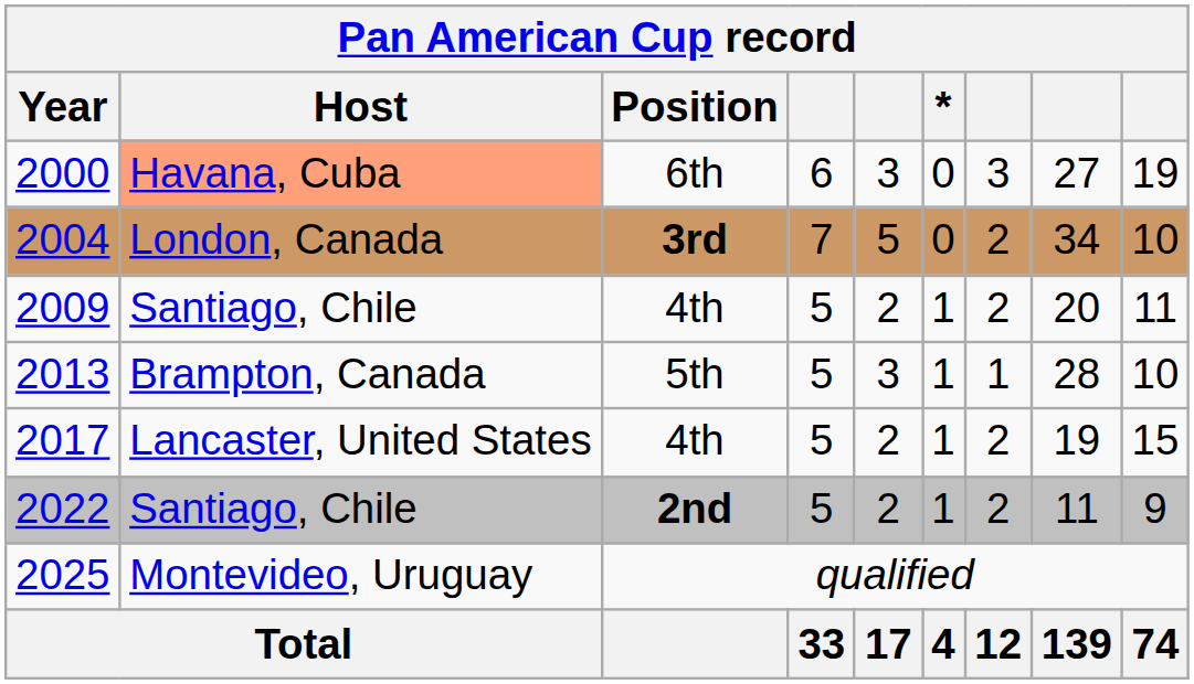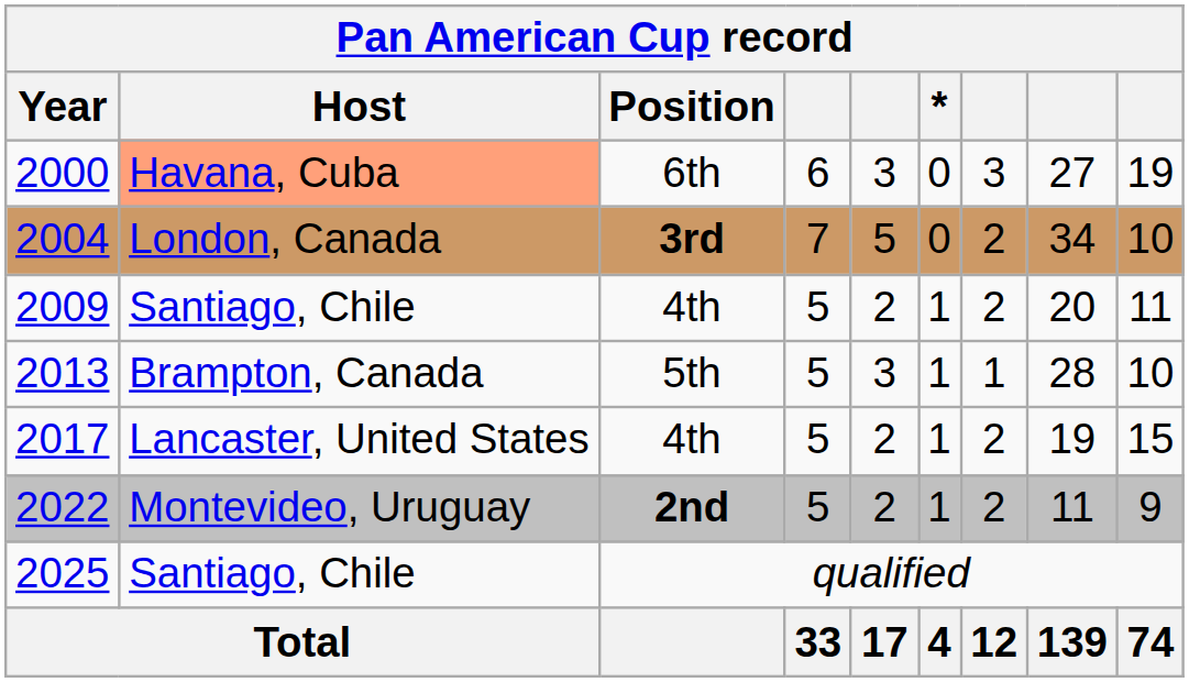 <table class="wikitable" style="text-align: center;">
 <tr>
 <th colspan=9><a href='#'>Pan American Cup</a> record</th>
 </tr>
 <tr>
 <th>Year</th>
 <th>Host</th>
 <th>Position</th>
 <th></th>
 <th></th>
 <th>*</th>
 <th></th>
 <th></th>
 <th></th>
 </tr>
 <tr>
 <td><a href='#'>2000</a></td>
 <td align=left style="background: lightsalmon;"> <a href='#'>Havana</a>, Cuba</td>
 <td>6th</td>
 <td>6</td>
 <td>3</td>
 <td>0</td>
 <td>3</td>
 <td>27</td>
 <td>19</td>
 </tr>
 <tr bgcolor=cc9966>
 <td><a href='#'>2004</a></td>
 <td align=left> <a href='#'>London</a>, Canada</td>
 <td><strong>3rd</strong></td>
 <td>7</td>
 <td>5</td>
 <td>0</td>
 <td>2</td>
 <td>34</td>
 <td>10</td>
 </tr>
 <tr>
 <td><a href='#'>2009</a></td>
 <td align=left> <a href='#'>Santiago</a>, Chile</td>
 <td>4th</td>
 <td>5</td>
 <td>2</td>
 <td>1</td>
 <td>2</td>
 <td>20</td>
 <td>11</td>
 </tr>
 <tr>
 <td><a href='#'>2013</a></td>
 <td align=left> <a href='#'>Brampton</a>, Canada</td>
 <td>5th</td>
 <td>5</td>
 <td>3</td>
 <td>1</td>
 <td>1</td>
 <td>28</td>
 <td>10</td>
 </tr>
 <tr>
 <td><a href='#'>2017</a></td>
 <td align=left> <a href='#'>Lancaster</a>, United States</td>
 <td>4th</td>
 <td>5</td>
 <td>2</td>
 <td>1</td>
 <td>2</td>
 <td>19</td>
 <td>15</td>
 </tr>
 <tr bgcolor=silver>
 <td><a href='#'>2022</a></td>
-<td align=left> <a href='#'>Santiago</a>, Chile</td>
+<td align=left> <a href='#'>Montevideo</a>, Uruguay</td>
 <td><strong>2nd</strong></td>
 <td>5</td>
 <td>2</td>
 <td>1</td>
 <td>2</td>
 <td>11</td>
 <td>9</td>
 </tr>
 <tr>
 <td><a href='#'>2025</a></td>
-<td align=left> <a href='#'>Montevideo</a>, Uruguay</td>
+<td align=left> <a href='#'>Santiago</a>, Chile</td>
 <td colspan=7><em>qualified</td>
 </tr>
 <tr>
 <th colspan=2>Total</th>
 <th></th>
 <th>33</th>
 <th>17</th>
 <th>4</th>
 <th>12</th>
 <th>139</th>
 <th>74</th>
 </tr>
 </table>
